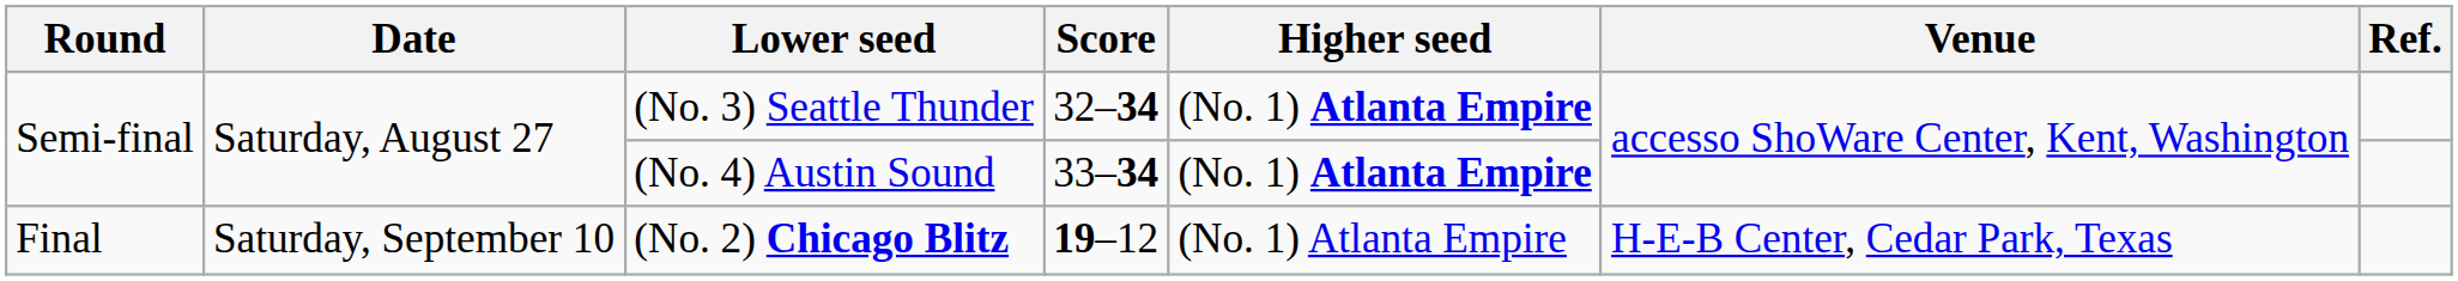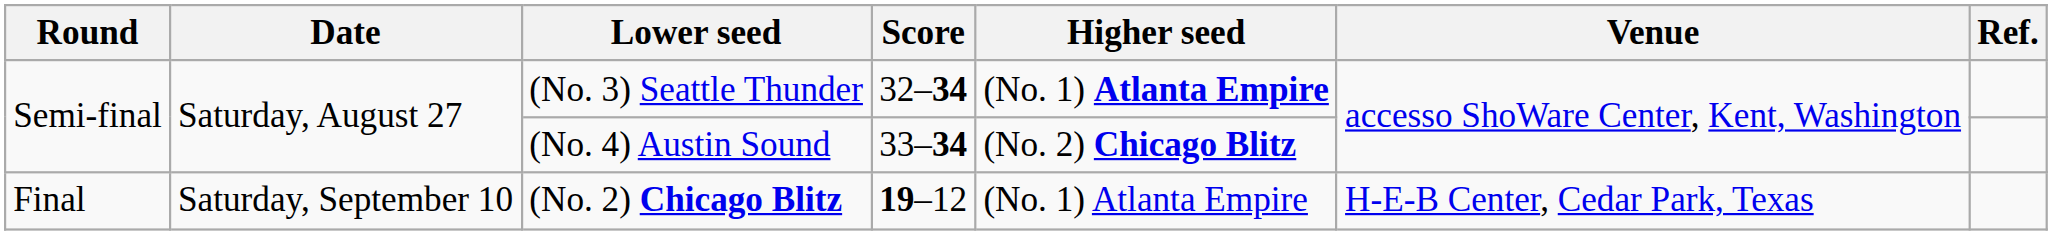 <table class="wikitable">
 <tr>
 <th>Round</th>
 <th>Date</th>
 <th>Lower seed</th>
 <th>Score</th>
 <th>Higher seed</th>
 <th>Venue</th>
 <th>Ref.</th>
 </tr>
 <tr>
 <td rowspan=2>Semi-final</td>
 <td rowspan=2>Saturday, August 27</td>
 <td>(No. 3) <a href='#'>Seattle Thunder</a></td>
 <td>32–<strong>34</strong></td>
 <td>(No. 1) <strong><a href='#'>Atlanta Empire</a></strong></td>
 <td rowspan=2><a href='#'>accesso ShoWare Center</a>, <a href='#'>Kent, Washington</a></td>
 <td></td>
 </tr>
 <tr>
 <td>(No. 4) <a href='#'>Austin Sound</a></td>
 <td>33–<strong>34</strong></td>
-<td>(No. 1) <strong><a href='#'>Atlanta Empire</a></strong></td>
+<td>(No. 2) <strong><a href='#'>Chicago Blitz</a></strong></td>
 <td></td>
 </tr>
 <tr>
 <td>Final</td>
 <td>Saturday, September 10</td>
 <td>(No. 2) <strong><a href='#'>Chicago Blitz</a></strong></td>
 <td><strong>19</strong>–12</td>
 <td>(No. 1) <a href='#'>Atlanta Empire</a></td>
 <td><a href='#'>H-E-B Center</a>, <a href='#'>Cedar Park, Texas</a></td>
 <td></td>
 </tr>
 </table>
